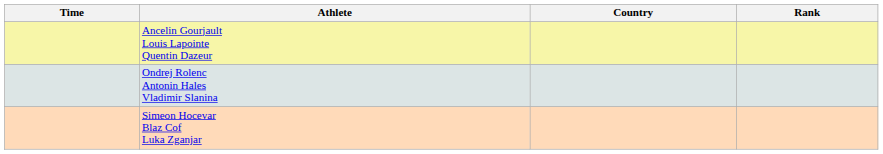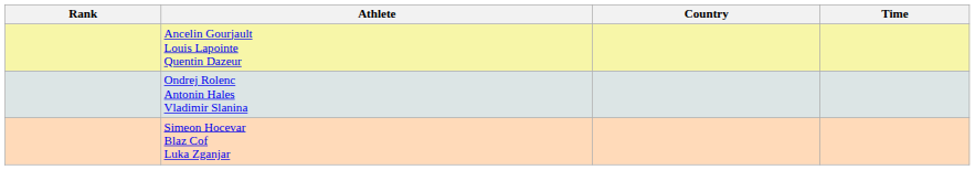 <table class="wikitable" width=80% style="font-size:100%; text-align:left;">
 <tr>
-<th>Time</th>
+<th>Rank</th>
 <th>Athlete</th>
 <th>Country</th>
-<th>Rank</th>
+<th>Time</th>
 </tr>
 <tr bgcolor="#F7F6A8">
-<td align="right"></td>
+<td align=center></td>
 <td><a href='#'>Ancelin Gourjault</a><br><a href='#'>Louis Lapointe</a><br><a href='#'>Quentin Dazeur</a></td>
 <td></td>
-<td align=center></td>
+<td align="right"></td>
 </tr>
 <tr bgcolor="#DCE5E5">
-<td align="right"></td>
+<td align=center></td>
 <td><a href='#'>Ondrej Rolenc</a><br><a href='#'>Antonin Hales</a><br><a href='#'>Vladimir Slanina</a></td>
 <td></td>
-<td align=center></td>
+<td align="right"></td>
 </tr>
 <tr bgcolor="#FFDAB9" >
-<td align="right"></td>
+<td align=center></td>
 <td><a href='#'>Simeon Hocevar</a><br><a href='#'>Blaz Cof</a><br><a href='#'>Luka Zganjar</a></td>
 <td></td>
-<td align=center></td>
+<td align="right"></td>
 </tr>
 </table>
